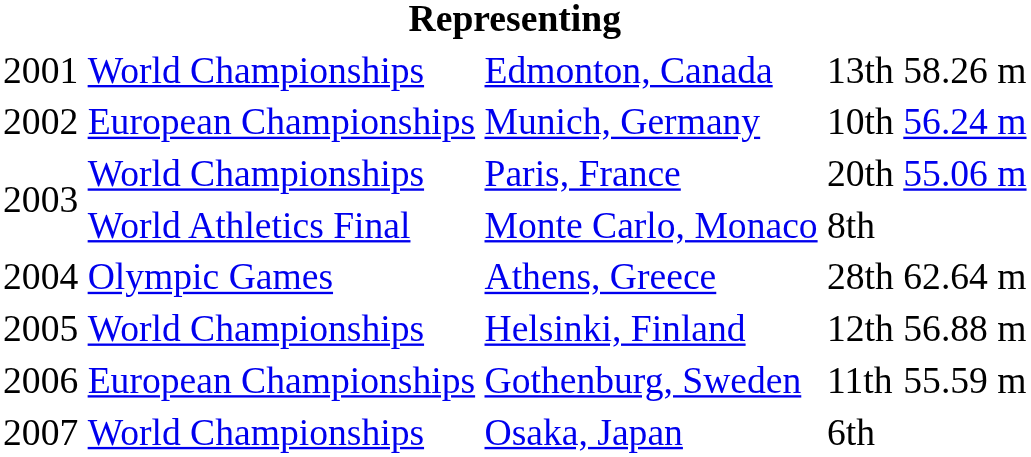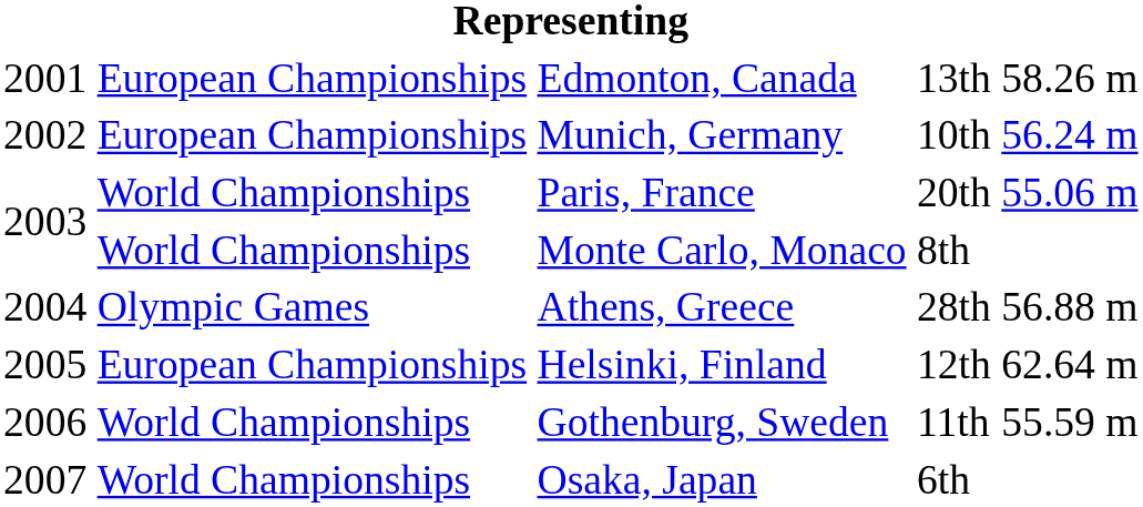 <table>
 <tr>
 <th colspan="5">Representing </th>
 </tr>
 <tr>
 <td>2001</td>
-<td><a href='#'>World Championships</a></td>
+<td><a href='#'>European Championships</a></td>
 <td><a href='#'>Edmonton, Canada</a></td>
 <td>13th</td>
 <td>58.26 m</td>
 </tr>
 <tr>
 <td>2002</td>
 <td><a href='#'>European Championships</a></td>
 <td><a href='#'>Munich, Germany</a></td>
 <td>10th</td>
 <td><a href='#'>56.24 m</a></td>
 </tr>
 <tr>
 <td rowspan=2>2003</td>
 <td><a href='#'>World Championships</a></td>
 <td><a href='#'>Paris, France</a></td>
 <td>20th</td>
 <td><a href='#'>55.06 m</a></td>
 </tr>
 <tr>
-<td><a href='#'>World Athletics Final</a></td>
+<td><a href='#'>World Championships</a></td>
 <td><a href='#'>Monte Carlo, Monaco</a></td>
 <td>8th</td>
 <td></td>
 </tr>
 <tr>
 <td>2004</td>
 <td><a href='#'>Olympic Games</a></td>
 <td><a href='#'>Athens, Greece</a></td>
 <td>28th</td>
+<td>56.88 m</td>
+</tr>
+<tr>
+<td>2005</td>
+<td><a href='#'>European Championships</a></td>
+<td><a href='#'>Helsinki, Finland</a></td>
+<td align="center">12th</td>
 <td>62.64 m</td>
 </tr>
 <tr>
-<td>2005</td>
+<td>2006</td>
 <td><a href='#'>World Championships</a></td>
-<td><a href='#'>Helsinki, Finland</a></td>
-<td align="center">12th</td>
-<td>56.88 m</td>
-</tr>
-<tr>
-<td>2006</td>
-<td><a href='#'>European Championships</a></td>
 <td><a href='#'>Gothenburg, Sweden</a></td>
 <td>11th</td>
 <td>55.59 m</td>
 </tr>
 <tr>
 <td>2007</td>
 <td><a href='#'>World Championships</a></td>
 <td><a href='#'>Osaka, Japan</a></td>
 <td>6th</td>
 <td></td>
 </tr>
 </table>
